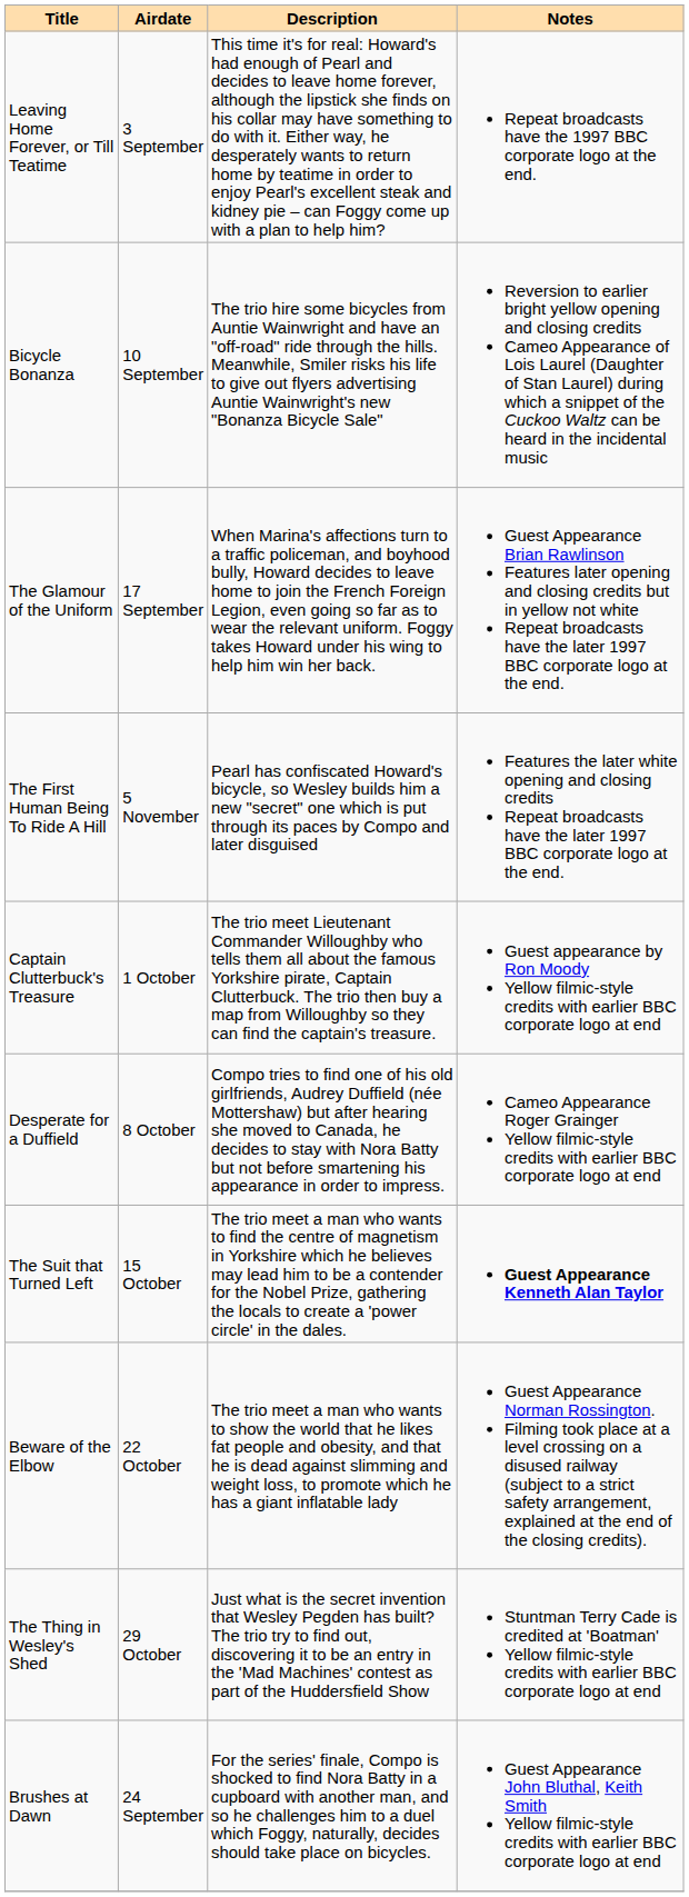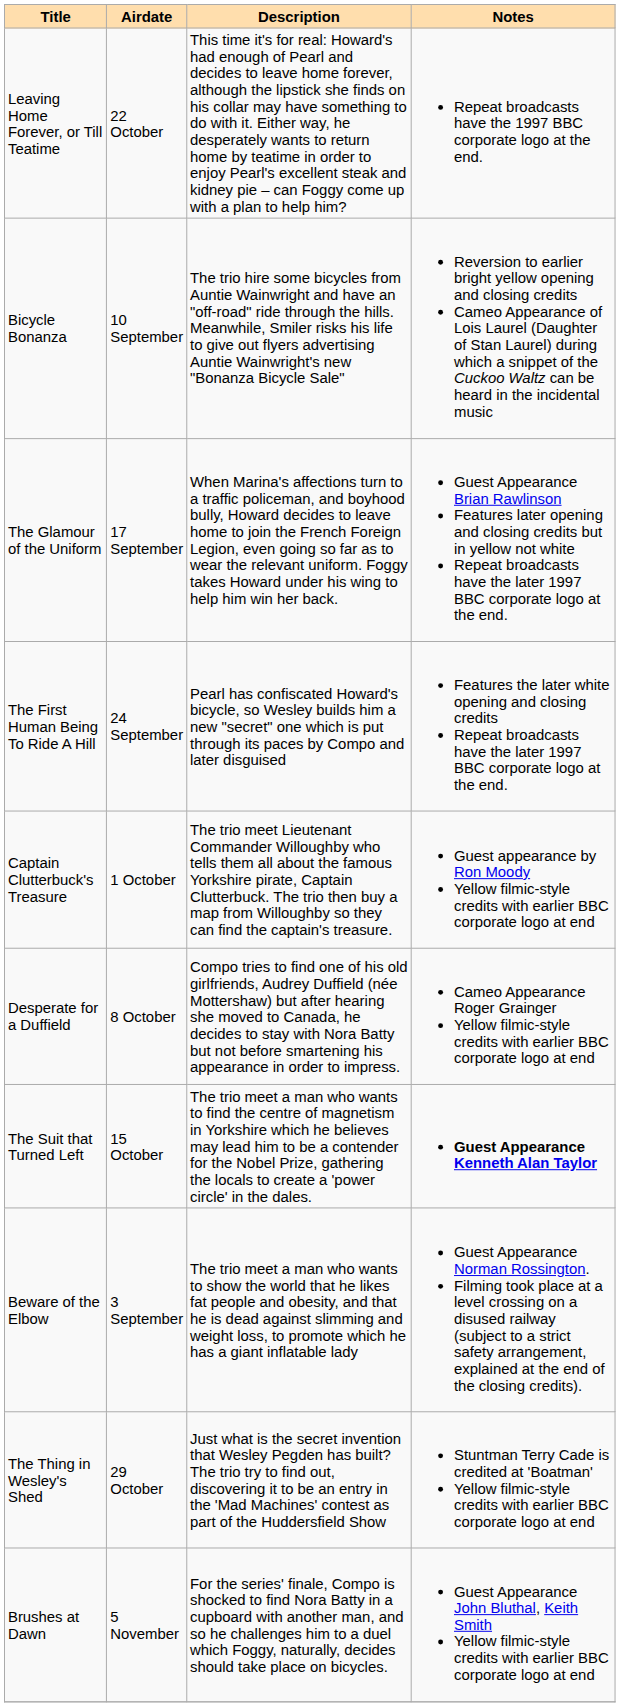 <table class="wikitable" width=100% border=1 style="font-size: 95%">
 <tr>
 <th style="background:#ffdead" width=17%>Title</th>
 <th style="background:#ffdead" width=8%>Airdate</th>
 <th style="background:#ffdead" width=40%>Description</th>
 <th style="background:#ffdead" width=35%>Notes</th>
 </tr>
 <tr>
 <td>Leaving Home Forever, or Till Teatime</td>
-<td>3 September</td>
+<td>22 October</td>
 <td>This time it's for real: Howard's had enough of Pearl and decides to leave home forever, although the lipstick she finds on his collar may have something to do with it. Either way, he desperately wants to return home by teatime in order to enjoy Pearl's excellent steak and kidney pie – can Foggy come up with a plan to help him?</td>
 <td><br><ul><li>Repeat broadcasts have the 1997 BBC corporate logo at the end.</li></ul></td>
 </tr>
 <tr>
 <td>Bicycle Bonanza</td>
 <td>10 September</td>
 <td>The trio hire some bicycles from Auntie Wainwright and have an "off-road" ride through the hills. Meanwhile, Smiler risks his life to give out flyers advertising Auntie Wainwright's new "Bonanza Bicycle Sale"</td>
 <td><br><ul><li>Reversion to earlier bright yellow opening and closing credits</li><li>Cameo Appearance of Lois Laurel (Daughter of Stan Laurel) during which a snippet of the <em>Cuckoo Waltz</em> can be heard in the incidental music</li></ul></td>
 </tr>
 <tr>
 <td>The Glamour of the Uniform</td>
 <td>17 September</td>
 <td>When Marina's affections turn to a traffic policeman, and boyhood bully, Howard decides to leave home to join the French Foreign Legion, even going so far as to wear the relevant uniform. Foggy takes Howard under his wing to help him win her back.</td>
 <td><br><ul><li>Guest Appearance <a href='#'>Brian Rawlinson</a></li><li>Features later opening and closing credits but in yellow not white</li><li>Repeat broadcasts have the later 1997 BBC corporate logo at the end.</li></ul></td>
 </tr>
 <tr>
 <td>The First Human Being To Ride A Hill</td>
-<td>5 November</td>
+<td>24 September</td>
 <td>Pearl has confiscated Howard's bicycle, so Wesley builds him a new "secret" one which is put through its paces by Compo and later disguised</td>
 <td><br><ul><li>Features the later white opening and closing credits</li><li>Repeat broadcasts have the later 1997 BBC corporate logo at the end.</li></ul></td>
 </tr>
 <tr>
 <td>Captain Clutterbuck's Treasure</td>
 <td>1 October</td>
 <td>The trio meet Lieutenant Commander Willoughby who tells them all about the famous Yorkshire pirate, Captain Clutterbuck. The trio then buy a map from Willoughby so they can find the captain's treasure.</td>
 <td><br><ul><li>Guest appearance by <a href='#'>Ron Moody</a></li><li>Yellow filmic-style credits with earlier BBC corporate logo at end</li></ul></td>
 </tr>
 <tr>
 <td>Desperate for a Duffield</td>
 <td>8 October</td>
 <td>Compo tries to find one of his old girlfriends, Audrey Duffield (née Mottershaw) but after hearing she moved to Canada, he decides to stay with Nora Batty but not before smartening his appearance in order to impress.</td>
 <td><br><ul><li>Cameo Appearance Roger Grainger</li><li>Yellow filmic-style credits with earlier BBC corporate logo at end</li></ul></td>
 </tr>
 <tr>
 <td>The Suit that Turned Left</td>
 <td>15 October</td>
 <td>The trio meet a man who wants to find the centre of magnetism in Yorkshire which he believes may lead him to be a contender for the Nobel Prize, gathering the locals to create a 'power circle' in the dales.</td>
 <td><strong><br><ul><li>Guest Appearance <a href='#'>Kenneth Alan Taylor</a></li></ul></strong></td>
 </tr>
 <tr>
 <td>Beware of the Elbow</td>
-<td>22 October</td>
+<td>3 September</td>
 <td>The trio meet a man who wants to show the world that he likes fat people and obesity, and that he is dead against slimming and weight loss, to promote which he has a giant inflatable lady</td>
 <td><br><ul><li>Guest Appearance <a href='#'>Norman Rossington</a>.</li><li>Filming took place at a level crossing on a disused railway (subject to a strict safety arrangement, explained at the end of the closing credits).</li></ul></td>
 </tr>
 <tr>
 <td>The Thing in Wesley's Shed</td>
 <td>29 October</td>
 <td>Just what is the secret invention that Wesley Pegden has built? The trio try to find out, discovering it to be an entry in the 'Mad Machines' contest as part of the Huddersfield Show</td>
 <td><br><ul><li>Stuntman Terry Cade is credited at 'Boatman'</li><li>Yellow filmic-style credits with earlier BBC corporate logo at end</li></ul></td>
 </tr>
 <tr>
 <td>Brushes at Dawn</td>
-<td>24 September</td>
+<td>5 November</td>
 <td>For the series' finale, Compo is shocked to find Nora Batty in a cupboard with another man, and so he challenges him to a duel which Foggy, naturally, decides should take place on bicycles.</td>
 <td><br><ul><li>Guest Appearance <a href='#'>John Bluthal</a>, <a href='#'>Keith Smith</a></li><li>Yellow filmic-style credits with earlier BBC corporate logo at end</li></ul></td>
 </tr>
 <tr>
 </tr>
 </table>
